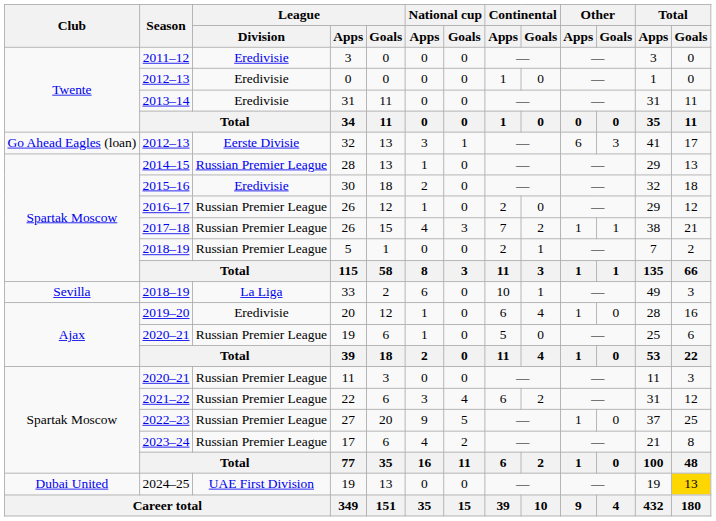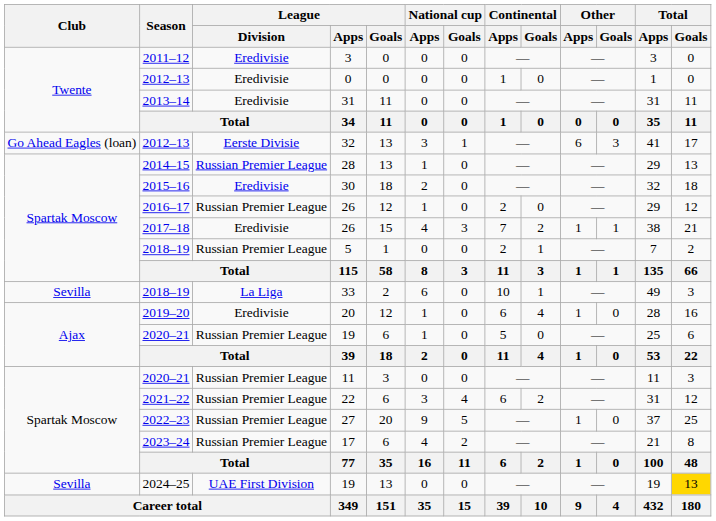 <table class="wikitable" style="text-align:center">
 <tr>
 <th rowspan="2">Club</th>
 <th rowspan="2">Season</th>
 <th colspan="3">League</th>
 <th colspan="2">National cup</th>
 <th colspan="2">Continental</th>
 <th colspan="2">Other</th>
 <th colspan="2">Total</th>
 </tr>
 <tr>
 <th>Division</th>
 <th>Apps</th>
 <th>Goals</th>
 <th>Apps</th>
 <th>Goals</th>
 <th>Apps</th>
 <th>Goals</th>
 <th>Apps</th>
 <th>Goals</th>
 <th>Apps</th>
 <th>Goals</th>
 </tr>
 <tr>
 <td rowspan="4"><a href='#'>Twente</a></td>
 <td><a href='#'>2011–12</a></td>
 <td><a href='#'>Eredivisie</a></td>
 <td>3</td>
 <td>0</td>
 <td>0</td>
 <td>0</td>
 <td colspan="2">—</td>
 <td colspan="2">—</td>
 <td>3</td>
 <td>0</td>
 </tr>
 <tr>
 <td><a href='#'>2012–13</a></td>
 <td>Eredivisie</td>
 <td>0</td>
 <td>0</td>
 <td>0</td>
 <td>0</td>
 <td>1</td>
 <td>0</td>
 <td colspan="2">—</td>
 <td>1</td>
 <td>0</td>
 </tr>
 <tr>
 <td><a href='#'>2013–14</a></td>
 <td>Eredivisie</td>
 <td>31</td>
 <td>11</td>
 <td>0</td>
 <td>0</td>
 <td colspan="2">—</td>
 <td colspan="2">—</td>
 <td>31</td>
 <td>11</td>
 </tr>
 <tr>
 <th colspan="2">Total</th>
 <th>34</th>
 <th>11</th>
 <th>0</th>
 <th>0</th>
 <th>1</th>
 <th>0</th>
 <th>0</th>
 <th>0</th>
 <th>35</th>
 <th>11</th>
 </tr>
 <tr>
 <td><a href='#'>Go Ahead Eagles</a> (loan)</td>
 <td><a href='#'>2012–13</a></td>
 <td><a href='#'>Eerste Divisie</a></td>
 <td>32</td>
 <td>13</td>
 <td>3</td>
 <td>1</td>
 <td colspan="2">—</td>
 <td>6</td>
 <td>3</td>
 <td>41</td>
 <td>17</td>
 </tr>
 <tr>
 <td rowspan="6"><a href='#'>Spartak Moscow</a></td>
 <td><a href='#'>2014–15</a></td>
 <td><a href='#'>Russian Premier League</a></td>
 <td>28</td>
 <td>13</td>
 <td>1</td>
 <td>0</td>
 <td colspan="2">—</td>
 <td colspan="2">—</td>
 <td>29</td>
 <td>13</td>
 </tr>
 <tr>
 <td><a href='#'>2015–16</a></td>
 <td><a href='#'>Eredivisie</a></td>
 <td>30</td>
 <td>18</td>
 <td>2</td>
 <td>0</td>
 <td colspan="2">—</td>
 <td colspan="2">—</td>
 <td>32</td>
 <td>18</td>
 </tr>
 <tr>
 <td><a href='#'>2016–17</a></td>
 <td>Russian Premier League</td>
 <td>26</td>
 <td>12</td>
 <td>1</td>
 <td>0</td>
 <td>2</td>
 <td>0</td>
 <td colspan="2">—</td>
 <td>29</td>
 <td>12</td>
 </tr>
 <tr>
 <td><a href='#'>2017–18</a></td>
-<td>Russian Premier League</td>
+<td>Eredivisie</td>
 <td>26</td>
 <td>15</td>
 <td>4</td>
 <td>3</td>
 <td>7</td>
 <td>2</td>
 <td>1</td>
 <td>1</td>
 <td>38</td>
 <td>21</td>
 </tr>
 <tr>
 <td><a href='#'>2018–19</a></td>
 <td>Russian Premier League</td>
 <td>5</td>
 <td>1</td>
 <td>0</td>
 <td>0</td>
 <td>2</td>
 <td>1</td>
 <td colspan="2">—</td>
 <td>7</td>
 <td>2</td>
 </tr>
 <tr>
 <th colspan="2">Total</th>
 <th>115</th>
 <th>58</th>
 <th>8</th>
 <th>3</th>
 <th>11</th>
 <th>3</th>
 <th>1</th>
 <th>1</th>
 <th>135</th>
 <th>66</th>
 </tr>
 <tr>
 <td><a href='#'>Sevilla</a></td>
 <td><a href='#'>2018–19</a></td>
 <td><a href='#'>La Liga</a></td>
 <td>33</td>
 <td>2</td>
 <td>6</td>
 <td>0</td>
 <td>10</td>
 <td>1</td>
 <td colspan="2">—</td>
 <td>49</td>
 <td>3</td>
 </tr>
 <tr>
 <td rowspan="3"><a href='#'>Ajax</a></td>
 <td><a href='#'>2019–20</a></td>
 <td>Eredivisie</td>
 <td>20</td>
 <td>12</td>
 <td>1</td>
 <td>0</td>
 <td>6</td>
 <td>4</td>
 <td>1</td>
 <td>0</td>
 <td>28</td>
 <td>16</td>
 </tr>
 <tr>
 <td><a href='#'>2020–21</a></td>
 <td>Russian Premier League</td>
 <td>19</td>
 <td>6</td>
 <td>1</td>
 <td>0</td>
 <td>5</td>
 <td>0</td>
 <td colspan="2">—</td>
 <td>25</td>
 <td>6</td>
 </tr>
 <tr>
 <th colspan="2">Total</th>
 <th>39</th>
 <th>18</th>
 <th>2</th>
 <th>0</th>
 <th>11</th>
 <th>4</th>
 <th>1</th>
 <th>0</th>
 <th>53</th>
 <th>22</th>
 </tr>
 <tr>
 <td rowspan="5">Spartak Moscow</td>
 <td><a href='#'>2020–21</a></td>
 <td>Russian Premier League</td>
 <td>11</td>
 <td>3</td>
 <td>0</td>
 <td>0</td>
 <td colspan="2">—</td>
 <td colspan="2">—</td>
 <td>11</td>
 <td>3</td>
 </tr>
 <tr>
 <td><a href='#'>2021–22</a></td>
 <td>Russian Premier League</td>
 <td>22</td>
 <td>6</td>
 <td>3</td>
 <td>4</td>
 <td>6</td>
 <td>2</td>
 <td colspan="2">—</td>
 <td>31</td>
 <td>12</td>
 </tr>
 <tr>
 <td><a href='#'>2022–23</a></td>
 <td>Russian Premier League</td>
 <td>27</td>
 <td>20</td>
 <td>9</td>
 <td>5</td>
 <td colspan="2">—</td>
 <td>1</td>
 <td>0</td>
 <td>37</td>
 <td>25</td>
 </tr>
 <tr>
 <td><a href='#'>2023–24</a></td>
 <td>Russian Premier League</td>
 <td>17</td>
 <td>6</td>
 <td>4</td>
 <td>2</td>
 <td colspan="2">—</td>
 <td colspan="2">—</td>
 <td>21</td>
 <td>8</td>
 </tr>
 <tr>
 <th colspan="2">Total</th>
 <th>77</th>
 <th>35</th>
 <th>16</th>
 <th>11</th>
 <th>6</th>
 <th>2</th>
 <th>1</th>
 <th>0</th>
 <th>100</th>
 <th>48</th>
 </tr>
 <tr>
-<td><a href='#'>Dubai United</a></td>
+<td><a href='#'>Sevilla</a></td>
 <td>2024–25</td>
 <td><a href='#'>UAE First Division</a></td>
 <td>19</td>
 <td>13</td>
 <td>0</td>
 <td>0</td>
 <td colspan="2">—</td>
 <td colspan="2">—</td>
 <td>19</td>
 <td style="background: gold;">13</td>
 </tr>
 <tr>
 <th colspan="3">Career total</th>
 <th>349</th>
 <th>151</th>
 <th>35</th>
 <th>15</th>
 <th>39</th>
 <th>10</th>
 <th>9</th>
 <th>4</th>
 <th>432</th>
 <th>180</th>
 </tr>
 </table>
